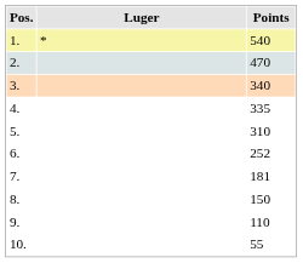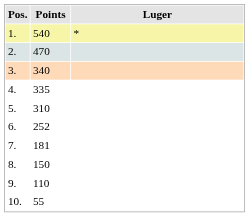 <table cellspacing="1" cellpadding="3" style="border:1px solid #aaa; font-size:90%;">
 <tr style="background:#e4e4e4;">
 <th style="width:10px;">Pos.</th>
+<th style="width:45px;">Points</th>
 <th style="width:215px;">Luger</th>
-<th style="width:45px;">Points</th>
 </tr>
 <tr style="background:#f7f6a8;">
 <td>1.</td>
+<td>540</td>
 <td align="left"><strong></strong>*</td>
-<td>540</td>
 </tr>
 <tr style="background:#dce5e5;">
 <td>2.</td>
+<td>470</td>
 <td align="left"></td>
-<td>470</td>
 </tr>
 <tr style="background:#ffdab9;">
 <td>3.</td>
+<td>340</td>
 <td align="left"></td>
-<td>340</td>
 </tr>
 <tr>
 <td>4.</td>
+<td>335</td>
 <td align="left"></td>
-<td>335</td>
 </tr>
 <tr>
 <td>5.</td>
+<td>310</td>
 <td align="left"></td>
-<td>310</td>
 </tr>
 <tr>
 <td>6.</td>
+<td>252</td>
 <td align="left"></td>
-<td>252</td>
 </tr>
 <tr>
 <td>7.</td>
+<td>181</td>
 <td align="left"></td>
-<td>181</td>
 </tr>
 <tr>
 <td>8.</td>
+<td>150</td>
 <td align="left"></td>
-<td>150</td>
 </tr>
 <tr>
 <td>9.</td>
+<td>110</td>
 <td align="left"></td>
-<td>110</td>
 </tr>
 <tr>
 <td>10.</td>
+<td>55</td>
 <td align="left"></td>
-<td>55</td>
 </tr>
 </table>
